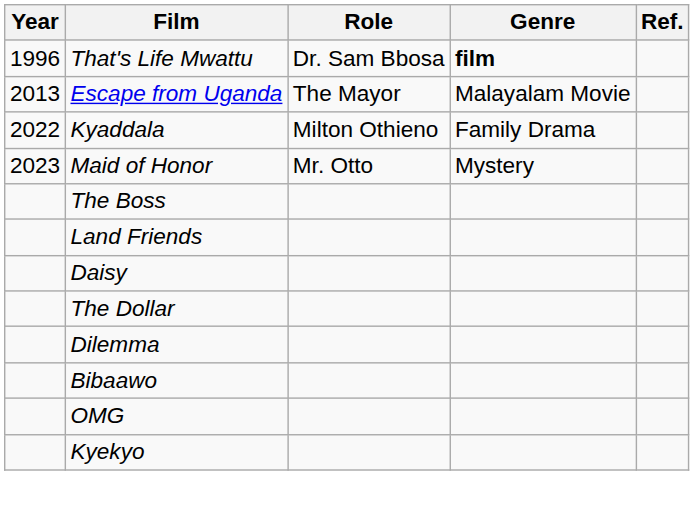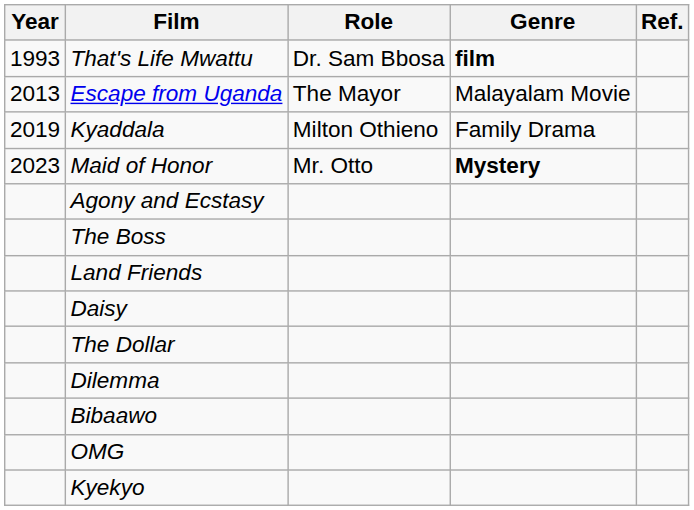 <table class="wikitable">
 <tr>
 <th>Year</th>
 <th>Film</th>
 <th>Role</th>
 <th>Genre</th>
 <th>Ref.</th>
 </tr>
 <tr>
-<td>1996</td>
+<td>1993</td>
 <td><em>That's Life Mwattu</em></td>
 <td>Dr. Sam Bbosa</td>
 <td><strong>film</strong></td>
 <td></td>
 </tr>
 <tr>
 <td>2013</td>
 <td><em><a href='#'>Escape from Uganda</a></em></td>
 <td>The Mayor</td>
 <td>Malayalam Movie</td>
 <td></td>
 </tr>
 <tr>
-<td>2022</td>
+<td>2019</td>
 <td><em>Kyaddala</em></td>
 <td>Milton Othieno</td>
 <td>Family Drama</td>
 <td></td>
 </tr>
 <tr>
 <td>2023</td>
 <td><em>Maid of Honor</em></td>
 <td>Mr. Otto</td>
-<td>Mystery</td>
+<td><strong>Mystery</strong></td>
+<td></td>
+</tr>
+<tr>
+<td></td>
+<td><em>Agony and Ecstasy</em></td>
+<td></td>
+<td></td>
 <td></td>
 </tr>
 <tr>
 <td></td>
 <td><em>The Boss</em></td>
 <td></td>
 <td></td>
 <td></td>
 </tr>
 <tr>
 <td></td>
 <td><em>Land Friends</em></td>
 <td></td>
 <td></td>
 <td></td>
 </tr>
 <tr>
 <td></td>
 <td><em>Daisy</em></td>
 <td></td>
 <td></td>
 <td></td>
 </tr>
 <tr>
 <td></td>
 <td><em>The Dollar</em></td>
 <td></td>
 <td></td>
 <td></td>
 </tr>
 <tr>
 <td></td>
 <td><em>Dilemma</em></td>
 <td></td>
 <td></td>
 <td></td>
 </tr>
 <tr>
 <td></td>
 <td><em>Bibaawo</em></td>
 <td></td>
 <td></td>
 <td></td>
 </tr>
 <tr>
 <td></td>
 <td><em>OMG</em></td>
 <td></td>
 <td></td>
 <td></td>
 </tr>
 <tr>
 <td></td>
 <td><em>Kyekyo</em></td>
 <td></td>
 <td></td>
 <td></td>
 </tr>
 </table>
